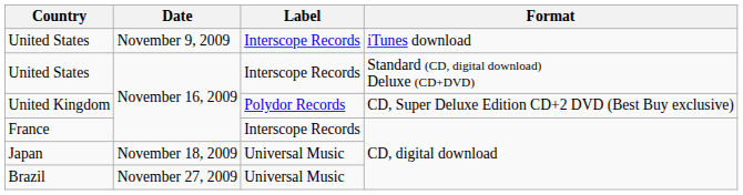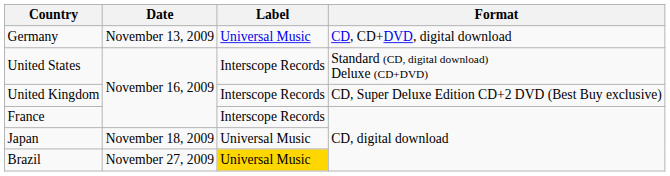 <table class="wikitable">
 <tr>
 <th>Country</th>
 <th>Date</th>
 <th>Label</th>
 <th>Format</th>
 </tr>
 <tr>
-<td>United States</td>
-<td>November 9, 2009</td>
-<td><a href='#'>Interscope Records</a></td>
-<td><a href='#'>iTunes</a> download</td>
+<td>Germany</td>
+<td>November 13, 2009</td>
+<td><a href='#'>Universal Music</a></td>
+<td><a href='#'>CD</a>, CD+<a href='#'>DVD</a>, digital download</td>
 </tr>
 <tr>
 <td>United States</td>
 <td rowspan="3">November 16, 2009</td>
 <td>Interscope Records</td>
 <td>Standard <small>(CD, digital download)</small> <br>Deluxe <small>(CD+DVD)</small></td>
 </tr>
 <tr>
 <td>United Kingdom</td>
-<td><a href='#'>Polydor Records</a></td>
+<td>Interscope Records</td>
 <td>CD, Super Deluxe Edition CD+2 DVD (Best Buy exclusive)</td>
 </tr>
 <tr>
 <td>France</td>
 <td>Interscope Records</td>
 <td rowspan="3">CD, digital download</td>
 </tr>
 <tr>
 <td>Japan</td>
 <td>November 18, 2009</td>
 <td>Universal Music</td>
 </tr>
 <tr>
 <td>Brazil</td>
 <td>November 27, 2009</td>
-<td>Universal Music</td>
+<td style="background: gold;">Universal Music</td>
 </tr>
 </table>
